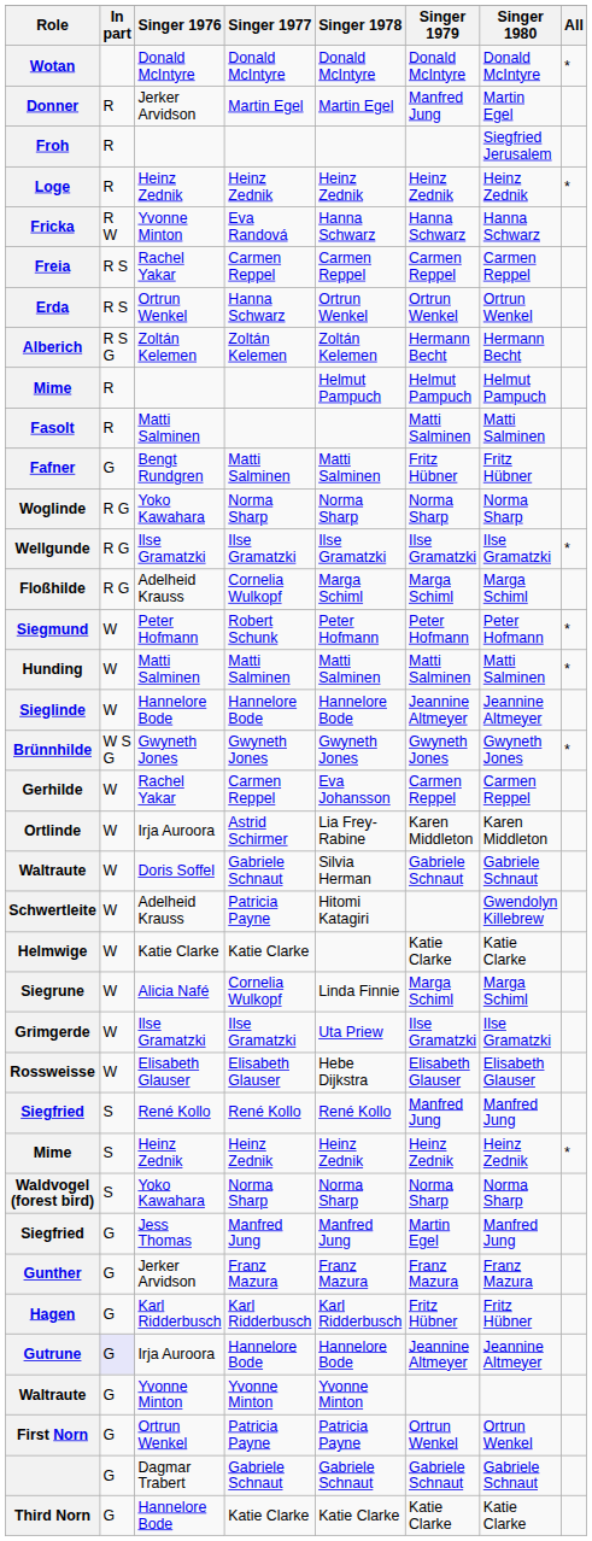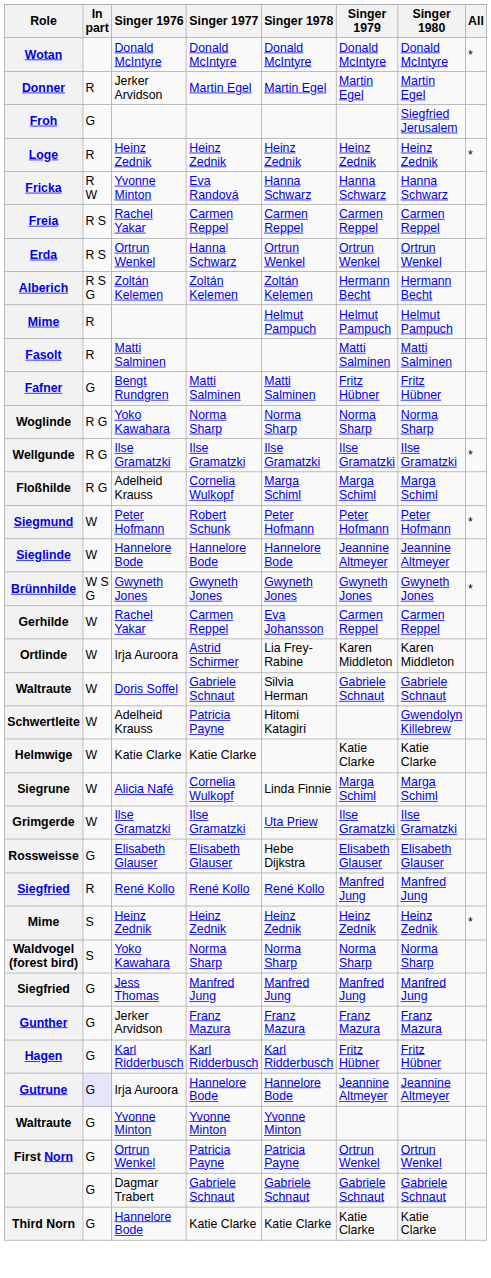 <table class="wikitable sortable plainrowheaders" style="margin-right: 0;">
 <tr>
 </tr>
 <tr>
 <th scope="col">Role</th>
 <th scope="col">In part</th>
 <th scope="col">Singer 1976</th>
 <th scope="col">Singer 1977</th>
 <th scope="col">Singer 1978</th>
 <th scope="col">Singer 1979</th>
 <th scope="col">Singer 1980</th>
 <th scope="col">All</th>
 </tr>
 <tr>
 <th scope="row"><a href='#'>Wotan</a></th>
 <td> </td>
 <td> <a href='#'>Donald McIntyre</a></td>
 <td> <a href='#'>Donald McIntyre</a></td>
 <td> <a href='#'>Donald McIntyre</a></td>
 <td> <a href='#'>Donald McIntyre</a></td>
 <td> <a href='#'>Donald McIntyre</a></td>
 <td>*</td>
 </tr>
 <tr>
 <th scope="row"><a href='#'>Donner</a></th>
 <td> R</td>
 <td> Jerker Arvidson</td>
 <td> <a href='#'>Martin Egel</a></td>
 <td> <a href='#'>Martin Egel</a></td>
-<td> <a href='#'>Manfred Jung</a></td>
+<td> <a href='#'>Martin Egel</a></td>
 <td> <a href='#'>Martin Egel</a></td>
 <td></td>
 </tr>
 <tr>
 <th scope="row"><a href='#'>Froh</a></th>
-<td> R</td>
+<td> G</td>
 <td> </td>
 <td> </td>
 <td> </td>
 <td> </td>
 <td> <a href='#'>Siegfried Jerusalem</a></td>
 <td></td>
 </tr>
 <tr>
 <th scope="row"><a href='#'>Loge</a></th>
 <td> R</td>
 <td> <a href='#'>Heinz Zednik</a></td>
 <td> <a href='#'>Heinz Zednik</a></td>
 <td> <a href='#'>Heinz Zednik</a></td>
 <td> <a href='#'>Heinz Zednik</a></td>
 <td> <a href='#'>Heinz Zednik</a></td>
 <td>*</td>
 </tr>
 <tr>
 <th scope="row"><a href='#'>Fricka</a></th>
 <td> R W</td>
 <td> <a href='#'>Yvonne Minton</a></td>
 <td> <a href='#'>Eva Randová</a></td>
 <td> <a href='#'>Hanna Schwarz</a></td>
 <td> <a href='#'>Hanna Schwarz</a></td>
 <td> <a href='#'>Hanna Schwarz</a></td>
 <td></td>
 </tr>
 <tr>
 <th scope="row"><a href='#'>Freia</a></th>
 <td> R S</td>
 <td> <a href='#'>Rachel Yakar</a></td>
 <td> <a href='#'>Carmen Reppel</a></td>
 <td> <a href='#'>Carmen Reppel</a></td>
 <td> <a href='#'>Carmen Reppel</a></td>
 <td> <a href='#'>Carmen Reppel</a></td>
 <td></td>
 </tr>
 <tr>
 <th scope="row"><a href='#'>Erda</a></th>
 <td> R S</td>
 <td> <a href='#'>Ortrun Wenkel</a></td>
 <td> <a href='#'>Hanna Schwarz</a></td>
 <td> <a href='#'>Ortrun Wenkel</a></td>
 <td> <a href='#'>Ortrun Wenkel</a></td>
 <td> <a href='#'>Ortrun Wenkel</a></td>
 <td></td>
 </tr>
 <tr>
 <th scope="row"><a href='#'>Alberich</a></th>
 <td> R S G</td>
 <td> <a href='#'>Zoltán Kelemen</a></td>
 <td> <a href='#'>Zoltán Kelemen</a></td>
 <td> <a href='#'>Zoltán Kelemen</a></td>
 <td> <a href='#'>Hermann Becht</a></td>
 <td> <a href='#'>Hermann Becht</a></td>
 <td></td>
 </tr>
 <tr>
 <th scope="row"><a href='#'>Mime</a></th>
 <td> R</td>
 <td> </td>
 <td> </td>
 <td> <a href='#'>Helmut Pampuch</a></td>
 <td> <a href='#'>Helmut Pampuch</a></td>
 <td> <a href='#'>Helmut Pampuch</a></td>
 <td></td>
 </tr>
 <tr>
 <th scope="row"><a href='#'>Fasolt</a></th>
 <td> R</td>
 <td> <a href='#'>Matti Salminen</a></td>
 <td> </td>
 <td> </td>
 <td> <a href='#'>Matti Salminen</a></td>
 <td> <a href='#'>Matti Salminen</a></td>
 <td></td>
 </tr>
 <tr>
 <th scope="row"><a href='#'>Fafner</a></th>
 <td> G</td>
 <td> <a href='#'>Bengt Rundgren</a></td>
 <td> <a href='#'>Matti Salminen</a></td>
 <td> <a href='#'>Matti Salminen</a></td>
 <td> <a href='#'>Fritz Hübner</a></td>
 <td> <a href='#'>Fritz Hübner</a></td>
 <td></td>
 </tr>
 <tr>
 <th scope="row">Woglinde</th>
 <td> R G</td>
 <td> <a href='#'>Yoko Kawahara</a></td>
 <td> <a href='#'>Norma Sharp</a></td>
 <td> <a href='#'>Norma Sharp</a></td>
 <td> <a href='#'>Norma Sharp</a></td>
 <td> <a href='#'>Norma Sharp</a></td>
 <td></td>
 </tr>
 <tr>
 <th scope="row">Wellgunde</th>
 <td> R G</td>
 <td> <a href='#'>Ilse Gramatzki</a></td>
 <td> <a href='#'>Ilse Gramatzki</a></td>
 <td> <a href='#'>Ilse Gramatzki</a></td>
 <td> <a href='#'>Ilse Gramatzki</a></td>
 <td> <a href='#'>Ilse Gramatzki</a></td>
 <td>*</td>
 </tr>
 <tr>
 <th scope="row">Floßhilde</th>
 <td> R G</td>
 <td> Adelheid Krauss</td>
 <td> <a href='#'>Cornelia Wulkopf</a></td>
 <td> <a href='#'>Marga Schiml</a></td>
 <td> <a href='#'>Marga Schiml</a></td>
 <td> <a href='#'>Marga Schiml</a></td>
 <td></td>
 </tr>
 <tr>
 <th scope="row"><a href='#'>Siegmund</a></th>
 <td> W</td>
 <td> <a href='#'>Peter Hofmann</a></td>
 <td> <a href='#'>Robert Schunk</a></td>
 <td> <a href='#'>Peter Hofmann</a></td>
 <td> <a href='#'>Peter Hofmann</a></td>
 <td> <a href='#'>Peter Hofmann</a></td>
 <td>*</td>
 </tr>
 <tr>
-<th scope="row">Hunding</th>
-<td> W</td>
-<td> <a href='#'>Matti Salminen</a></td>
-<td> <a href='#'>Matti Salminen</a></td>
-<td> <a href='#'>Matti Salminen</a></td>
-<td> <a href='#'>Matti Salminen</a></td>
-<td> <a href='#'>Matti Salminen</a></td>
-<td>*</td>
-</tr>
-<tr>
 <th scope="row"><a href='#'>Sieglinde</a></th>
 <td> W</td>
 <td> <a href='#'>Hannelore Bode</a></td>
 <td> <a href='#'>Hannelore Bode</a></td>
 <td> <a href='#'>Hannelore Bode</a></td>
 <td> <a href='#'>Jeannine Altmeyer</a></td>
 <td> <a href='#'>Jeannine Altmeyer</a></td>
 <td></td>
 </tr>
 <tr>
 <th scope="row"><a href='#'>Brünnhilde</a></th>
 <td> W S G</td>
 <td> <a href='#'>Gwyneth Jones</a></td>
 <td> <a href='#'>Gwyneth Jones</a></td>
 <td> <a href='#'>Gwyneth Jones</a></td>
 <td> <a href='#'>Gwyneth Jones</a></td>
 <td> <a href='#'>Gwyneth Jones</a></td>
 <td>*</td>
 </tr>
 <tr>
 <th scope="row">Gerhilde</th>
 <td> W</td>
 <td> <a href='#'>Rachel Yakar</a></td>
 <td> <a href='#'>Carmen Reppel</a></td>
 <td> <a href='#'>Eva Johansson</a></td>
 <td> <a href='#'>Carmen Reppel</a></td>
 <td> <a href='#'>Carmen Reppel</a></td>
 <td></td>
 </tr>
 <tr>
 <th scope="row">Ortlinde</th>
 <td> W</td>
 <td> Irja Auroora</td>
 <td> <a href='#'>Astrid Schirmer</a></td>
 <td> Lia Frey-Rabine</td>
 <td> Karen Middleton</td>
 <td> Karen Middleton</td>
 <td></td>
 </tr>
 <tr>
 <th scope="row">Waltraute</th>
 <td> W</td>
 <td> <a href='#'>Doris Soffel</a></td>
 <td> <a href='#'>Gabriele Schnaut</a></td>
 <td> Silvia Herman</td>
 <td> <a href='#'>Gabriele Schnaut</a></td>
 <td> <a href='#'>Gabriele Schnaut</a></td>
 <td></td>
 </tr>
 <tr>
 <th scope="row">Schwertleite</th>
 <td> W</td>
 <td> Adelheid Krauss</td>
 <td> <a href='#'>Patricia Payne</a></td>
 <td> Hitomi Katagiri</td>
 <td> </td>
 <td> <a href='#'>Gwendolyn Killebrew</a></td>
 <td></td>
 </tr>
 <tr>
 <th scope="row">Helmwige</th>
 <td> W</td>
 <td> Katie Clarke</td>
 <td> Katie Clarke</td>
 <td> </td>
 <td> Katie Clarke</td>
 <td> Katie Clarke</td>
 <td></td>
 </tr>
 <tr>
 <th scope="row">Siegrune</th>
 <td> W</td>
 <td> <a href='#'>Alicia Nafé</a></td>
 <td> <a href='#'>Cornelia Wulkopf</a></td>
 <td> Linda Finnie</td>
 <td> <a href='#'>Marga Schiml</a></td>
 <td> <a href='#'>Marga Schiml</a></td>
 <td></td>
 </tr>
 <tr>
 <th scope="row">Grimgerde</th>
 <td> W</td>
 <td> <a href='#'>Ilse Gramatzki</a></td>
 <td> <a href='#'>Ilse Gramatzki</a></td>
 <td> <a href='#'>Uta Priew</a></td>
 <td> <a href='#'>Ilse Gramatzki</a></td>
 <td> <a href='#'>Ilse Gramatzki</a></td>
 <td></td>
 </tr>
 <tr>
 <th scope="row">Rossweisse</th>
-<td> W</td>
+<td> G</td>
 <td> <a href='#'>Elisabeth Glauser</a></td>
 <td> <a href='#'>Elisabeth Glauser</a></td>
 <td> Hebe Dijkstra</td>
 <td> <a href='#'>Elisabeth Glauser</a></td>
 <td> <a href='#'>Elisabeth Glauser</a></td>
 <td></td>
 </tr>
 <tr>
 <th scope="row"><a href='#'>Siegfried</a></th>
-<td> S</td>
+<td> R</td>
 <td> <a href='#'>René Kollo</a></td>
 <td> <a href='#'>René Kollo</a></td>
 <td> <a href='#'>René Kollo</a></td>
 <td> <a href='#'>Manfred Jung</a></td>
 <td> <a href='#'>Manfred Jung</a></td>
 <td></td>
 </tr>
 <tr>
 <th scope="row">Mime</th>
 <td> S</td>
 <td> <a href='#'>Heinz Zednik</a></td>
 <td> <a href='#'>Heinz Zednik</a></td>
 <td> <a href='#'>Heinz Zednik</a></td>
 <td> <a href='#'>Heinz Zednik</a></td>
 <td> <a href='#'>Heinz Zednik</a></td>
 <td>*</td>
 </tr>
 <tr>
 <th scope="row">Waldvogel (forest bird)</th>
 <td> S</td>
 <td> <a href='#'>Yoko Kawahara</a></td>
 <td> <a href='#'>Norma Sharp</a></td>
 <td> <a href='#'>Norma Sharp</a></td>
 <td> <a href='#'>Norma Sharp</a></td>
 <td> <a href='#'>Norma Sharp</a></td>
 <td></td>
 </tr>
 <tr>
 <th scope="row">Siegfried</th>
 <td> G</td>
 <td> <a href='#'>Jess Thomas</a></td>
 <td> <a href='#'>Manfred Jung</a></td>
 <td> <a href='#'>Manfred Jung</a></td>
-<td> <a href='#'>Martin Egel</a></td>
+<td> <a href='#'>Manfred Jung</a></td>
 <td> <a href='#'>Manfred Jung</a></td>
 <td></td>
 </tr>
 <tr>
 <th scope="row"><a href='#'>Gunther</a></th>
 <td> G</td>
 <td> Jerker Arvidson</td>
 <td> <a href='#'>Franz Mazura</a></td>
 <td> <a href='#'>Franz Mazura</a></td>
 <td> <a href='#'>Franz Mazura</a></td>
 <td> <a href='#'>Franz Mazura</a></td>
 <td></td>
 </tr>
 <tr>
 <th scope="row"><a href='#'>Hagen</a></th>
 <td> G</td>
 <td> <a href='#'>Karl Ridderbusch</a></td>
 <td> <a href='#'>Karl Ridderbusch</a></td>
 <td> <a href='#'>Karl Ridderbusch</a></td>
 <td> <a href='#'>Fritz Hübner</a></td>
 <td> <a href='#'>Fritz Hübner</a></td>
 <td></td>
 </tr>
 <tr>
 <th scope="row"><a href='#'>Gutrune</a></th>
 <td style="background: lavender;"> G</td>
 <td> Irja Auroora</td>
 <td> <a href='#'>Hannelore Bode</a></td>
 <td> <a href='#'>Hannelore Bode</a></td>
 <td> <a href='#'>Jeannine Altmeyer</a></td>
 <td> <a href='#'>Jeannine Altmeyer</a></td>
 <td></td>
 </tr>
 <tr>
 <th scope="row">Waltraute</th>
 <td> G</td>
 <td> <a href='#'>Yvonne Minton</a></td>
 <td> <a href='#'>Yvonne Minton</a></td>
 <td> <a href='#'>Yvonne Minton</a></td>
 <td> </td>
 <td> </td>
 <td></td>
 </tr>
 <tr>
 <th scope="row"> First <a href='#'>Norn</a></th>
 <td> G</td>
 <td> <a href='#'>Ortrun Wenkel</a></td>
 <td> <a href='#'>Patricia Payne</a></td>
 <td> <a href='#'>Patricia Payne</a></td>
 <td> <a href='#'>Ortrun Wenkel</a></td>
 <td> <a href='#'>Ortrun Wenkel</a></td>
 <td></td>
 </tr>
 <tr>
 <th scope="row"> </th>
 <td> G</td>
 <td> Dagmar Trabert</td>
 <td> <a href='#'>Gabriele Schnaut</a></td>
 <td> <a href='#'>Gabriele Schnaut</a></td>
 <td> <a href='#'>Gabriele Schnaut</a></td>
 <td> <a href='#'>Gabriele Schnaut</a></td>
 <td></td>
 </tr>
 <tr>
 <th scope="row"> Third Norn</th>
 <td> G</td>
 <td> <a href='#'>Hannelore Bode</a></td>
 <td> Katie Clarke</td>
 <td> Katie Clarke</td>
 <td> Katie Clarke</td>
 <td> Katie Clarke</td>
 <td></td>
 </tr>
 </table>
